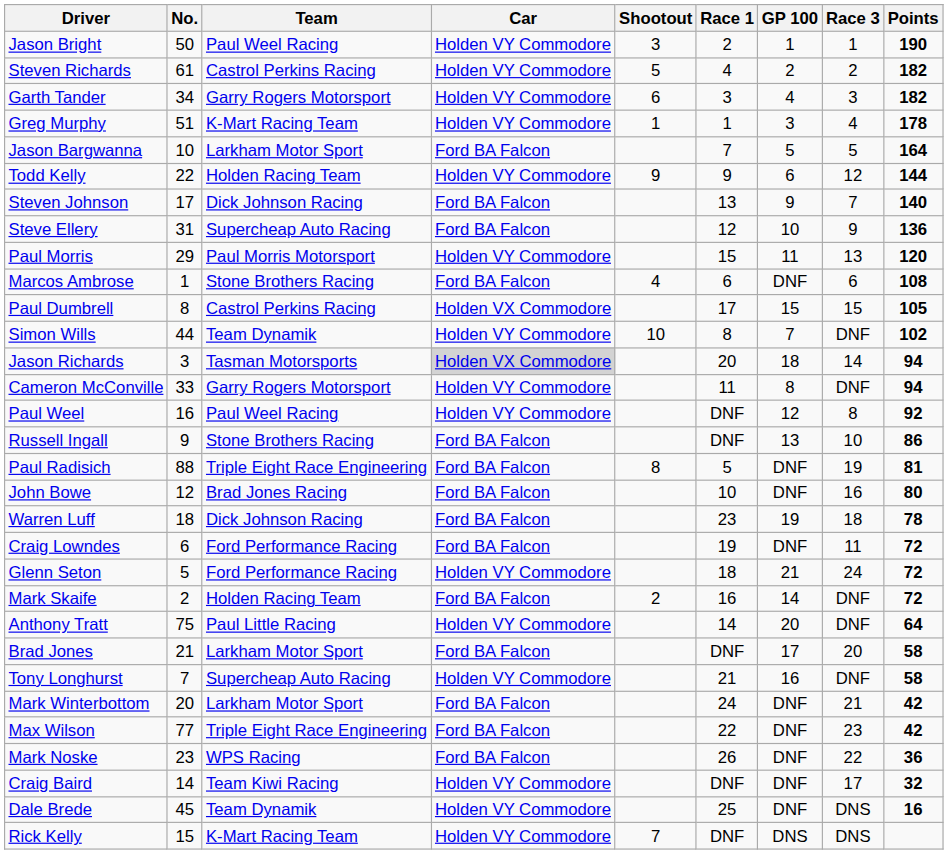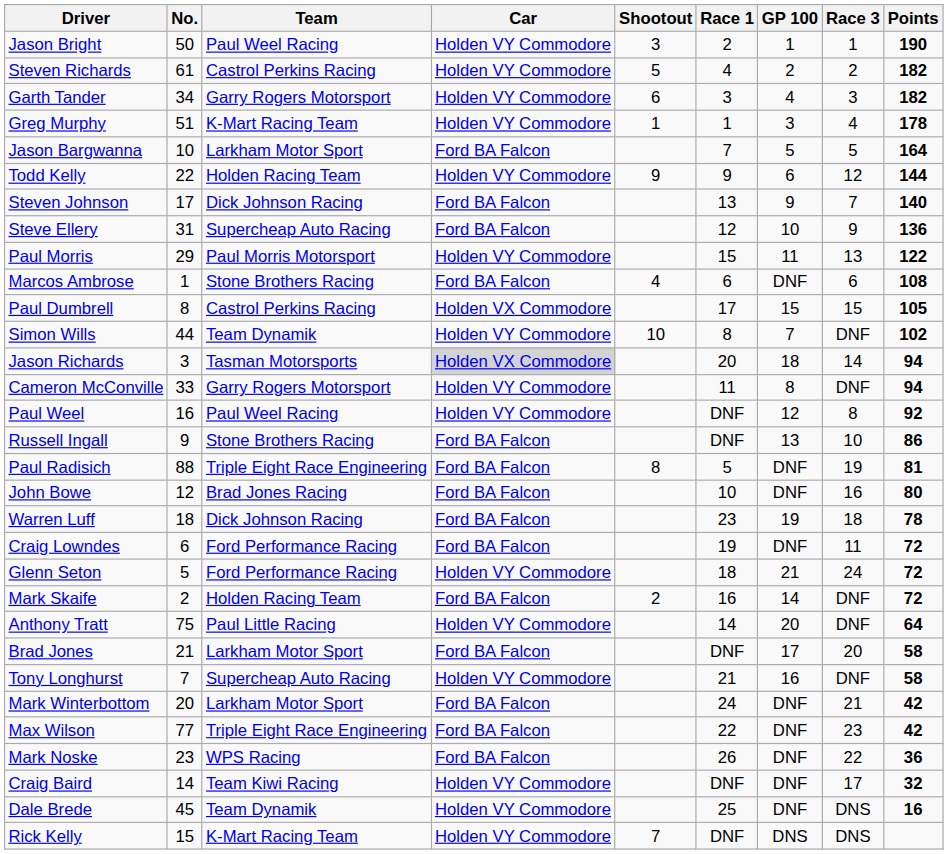 <table class="wikitable" style="font-size: 90%">
 <tr>
 <th>Driver</th>
 <th>No.</th>
 <th>Team</th>
 <th>Car</th>
 <th>Shootout</th>
 <th>Race 1</th>
 <th>GP 100</th>
 <th>Race 3</th>
 <th>Points</th>
 </tr>
 <tr>
 <td> <a href='#'>Jason Bright</a></td>
 <td align="center">50</td>
 <td><a href='#'>Paul Weel Racing</a></td>
 <td><a href='#'>Holden VY Commodore</a></td>
 <td align="center">3</td>
 <td align="center">2</td>
 <td align="center">1</td>
 <td align="center">1</td>
 <td align="center"><strong>190</strong></td>
 </tr>
 <tr>
 <td> <a href='#'>Steven Richards</a></td>
 <td align="center">61</td>
 <td><a href='#'>Castrol Perkins Racing</a></td>
 <td><a href='#'>Holden VY Commodore</a></td>
 <td align="center">5</td>
 <td align="center">4</td>
 <td align="center">2</td>
 <td align="center">2</td>
 <td align="center"><strong>182</strong></td>
 </tr>
 <tr>
 <td> <a href='#'>Garth Tander</a></td>
 <td align="center">34</td>
 <td><a href='#'>Garry Rogers Motorsport</a></td>
 <td><a href='#'>Holden VY Commodore</a></td>
 <td align="center">6</td>
 <td align="center">3</td>
 <td align="center">4</td>
 <td align="center">3</td>
 <td align="center"><strong>182</strong></td>
 </tr>
 <tr>
 <td> <a href='#'>Greg Murphy</a></td>
 <td align="center">51</td>
 <td><a href='#'>K-Mart Racing Team</a></td>
 <td><a href='#'>Holden VY Commodore</a></td>
 <td align="center">1</td>
 <td align="center">1</td>
 <td align="center">3</td>
 <td align="center">4</td>
 <td align="center"><strong>178</strong></td>
 </tr>
 <tr>
 <td> <a href='#'>Jason Bargwanna</a></td>
 <td align="center">10</td>
 <td><a href='#'>Larkham Motor Sport</a></td>
 <td><a href='#'>Ford BA Falcon</a></td>
 <td></td>
 <td align="center">7</td>
 <td align="center">5</td>
 <td align="center">5</td>
 <td align="center"><strong>164</strong></td>
 </tr>
 <tr>
 <td> <a href='#'>Todd Kelly</a></td>
 <td align="center">22</td>
 <td><a href='#'>Holden Racing Team</a></td>
 <td><a href='#'>Holden VY Commodore</a></td>
 <td align="center">9</td>
 <td align="center">9</td>
 <td align="center">6</td>
 <td align="center">12</td>
 <td align="center"><strong>144</strong></td>
 </tr>
 <tr>
 <td> <a href='#'>Steven Johnson</a></td>
 <td align="center">17</td>
 <td><a href='#'>Dick Johnson Racing</a></td>
 <td><a href='#'>Ford BA Falcon</a></td>
 <td></td>
 <td align="center">13</td>
 <td align="center">9</td>
 <td align="center">7</td>
 <td align="center"><strong>140</strong></td>
 </tr>
 <tr>
 <td> <a href='#'>Steve Ellery</a></td>
 <td align="center">31</td>
 <td><a href='#'>Supercheap Auto Racing</a></td>
 <td><a href='#'>Ford BA Falcon</a></td>
 <td></td>
 <td align="center">12</td>
 <td align="center">10</td>
 <td align="center">9</td>
 <td align="center"><strong>136</strong></td>
 </tr>
 <tr>
 <td> <a href='#'>Paul Morris</a></td>
 <td align="center">29</td>
 <td><a href='#'>Paul Morris Motorsport</a></td>
 <td><a href='#'>Holden VY Commodore</a></td>
 <td></td>
 <td align="center">15</td>
 <td align="center">11</td>
 <td align="center">13</td>
-<td align="center"><strong>120</strong></td>
+<td align="center"><strong>122</strong></td>
 </tr>
 <tr>
 <td> <a href='#'>Marcos Ambrose</a></td>
 <td align="center">1</td>
 <td><a href='#'>Stone Brothers Racing</a></td>
 <td><a href='#'>Ford BA Falcon</a></td>
 <td align="center">4</td>
 <td align="center">6</td>
 <td align="center">DNF</td>
 <td align="center">6</td>
 <td align="center"><strong>108</strong></td>
 </tr>
 <tr>
 <td> <a href='#'>Paul Dumbrell</a></td>
 <td align="center">8</td>
 <td><a href='#'>Castrol Perkins Racing</a></td>
 <td><a href='#'>Holden VX Commodore</a></td>
 <td></td>
 <td align="center">17</td>
 <td align="center">15</td>
 <td align="center">15</td>
 <td align="center"><strong>105</strong></td>
 </tr>
 <tr>
 <td> <a href='#'>Simon Wills</a></td>
 <td align="center">44</td>
 <td><a href='#'>Team Dynamik</a></td>
 <td><a href='#'>Holden VY Commodore</a></td>
 <td align="center">10</td>
 <td align="center">8</td>
 <td align="center">7</td>
 <td align="center">DNF</td>
 <td align="center"><strong>102</strong></td>
 </tr>
 <tr>
 <td> <a href='#'>Jason Richards</a></td>
 <td align="center">3</td>
 <td><a href='#'>Tasman Motorsports</a></td>
 <td style="background: lightgrey;"><a href='#'>Holden VX Commodore</a></td>
 <td></td>
 <td align="center">20</td>
 <td align="center">18</td>
 <td align="center">14</td>
 <td align="center"><strong>94</strong></td>
 </tr>
 <tr>
 <td> <a href='#'>Cameron McConville</a></td>
 <td align="center">33</td>
 <td><a href='#'>Garry Rogers Motorsport</a></td>
 <td><a href='#'>Holden VY Commodore</a></td>
 <td></td>
 <td align="center">11</td>
 <td align="center">8</td>
 <td align="center">DNF</td>
 <td align="center"><strong>94</strong></td>
 </tr>
 <tr>
 <td> <a href='#'>Paul Weel</a></td>
 <td align="center">16</td>
 <td><a href='#'>Paul Weel Racing</a></td>
 <td><a href='#'>Holden VY Commodore</a></td>
 <td></td>
 <td align="center">DNF</td>
 <td align="center">12</td>
 <td align="center">8</td>
 <td align="center"><strong>92</strong></td>
 </tr>
 <tr>
 <td> <a href='#'>Russell Ingall</a></td>
 <td align="center">9</td>
 <td><a href='#'>Stone Brothers Racing</a></td>
 <td><a href='#'>Ford BA Falcon</a></td>
 <td></td>
 <td align="center">DNF</td>
 <td align="center">13</td>
 <td align="center">10</td>
 <td align="center"><strong>86</strong></td>
 </tr>
 <tr>
 <td> <a href='#'>Paul Radisich</a></td>
 <td align="center">88</td>
 <td><a href='#'>Triple Eight Race Engineering</a></td>
 <td><a href='#'>Ford BA Falcon</a></td>
 <td align="center">8</td>
 <td align="center">5</td>
 <td align="center">DNF</td>
 <td align="center">19</td>
 <td align="center"><strong>81</strong></td>
 </tr>
 <tr>
 <td> <a href='#'>John Bowe</a></td>
 <td align="center">12</td>
 <td><a href='#'>Brad Jones Racing</a></td>
 <td><a href='#'>Ford BA Falcon</a></td>
 <td></td>
 <td align="center">10</td>
 <td align="center">DNF</td>
 <td align="center">16</td>
 <td align="center"><strong>80</strong></td>
 </tr>
 <tr>
 <td> <a href='#'>Warren Luff</a></td>
 <td align="center">18</td>
 <td><a href='#'>Dick Johnson Racing</a></td>
 <td><a href='#'>Ford BA Falcon</a></td>
 <td></td>
 <td align="center">23</td>
 <td align="center">19</td>
 <td align="center">18</td>
 <td align="center"><strong>78</strong></td>
 </tr>
 <tr>
 <td> <a href='#'>Craig Lowndes</a></td>
 <td align="center">6</td>
 <td><a href='#'>Ford Performance Racing</a></td>
 <td><a href='#'>Ford BA Falcon</a></td>
 <td></td>
 <td align="center">19</td>
 <td align="center">DNF</td>
 <td align="center">11</td>
 <td align="center"><strong>72</strong></td>
 </tr>
 <tr>
 <td> <a href='#'>Glenn Seton</a></td>
 <td align="center">5</td>
 <td><a href='#'>Ford Performance Racing</a></td>
 <td><a href='#'>Holden VY Commodore</a></td>
 <td></td>
 <td align="center">18</td>
 <td align="center">21</td>
 <td align="center">24</td>
 <td align="center"><strong>72</strong></td>
 </tr>
 <tr>
 <td> <a href='#'>Mark Skaife</a></td>
 <td align="center">2</td>
 <td><a href='#'>Holden Racing Team</a></td>
 <td><a href='#'>Ford BA Falcon</a></td>
 <td align="center">2</td>
 <td align="center">16</td>
 <td align="center">14</td>
 <td align="center">DNF</td>
 <td align="center"><strong>72</strong></td>
 </tr>
 <tr>
 <td> <a href='#'>Anthony Tratt</a></td>
 <td align="center">75</td>
 <td><a href='#'>Paul Little Racing</a></td>
 <td><a href='#'>Holden VY Commodore</a></td>
 <td></td>
 <td align="center">14</td>
 <td align="center">20</td>
 <td align="center">DNF</td>
 <td align="center"><strong>64</strong></td>
 </tr>
 <tr>
 <td> <a href='#'>Brad Jones</a></td>
 <td align="center">21</td>
 <td><a href='#'>Larkham Motor Sport</a></td>
 <td><a href='#'>Ford BA Falcon</a></td>
 <td></td>
 <td align="center">DNF</td>
 <td align="center">17</td>
 <td align="center">20</td>
 <td align="center"><strong>58</strong></td>
 </tr>
 <tr>
 <td> <a href='#'>Tony Longhurst</a></td>
 <td align="center">7</td>
 <td><a href='#'>Supercheap Auto Racing</a></td>
 <td><a href='#'>Holden VY Commodore</a></td>
 <td></td>
 <td align="center">21</td>
 <td align="center">16</td>
 <td align="center">DNF</td>
 <td align="center"><strong>58</strong></td>
 </tr>
 <tr>
 <td> <a href='#'>Mark Winterbottom</a></td>
 <td align="center">20</td>
 <td><a href='#'>Larkham Motor Sport</a></td>
 <td><a href='#'>Ford BA Falcon</a></td>
 <td></td>
 <td align="center">24</td>
 <td align="center">DNF</td>
 <td align="center">21</td>
 <td align="center"><strong>42</strong></td>
 </tr>
 <tr>
 <td> <a href='#'>Max Wilson</a></td>
 <td align="center">77</td>
 <td><a href='#'>Triple Eight Race Engineering</a></td>
 <td><a href='#'>Ford BA Falcon</a></td>
 <td></td>
 <td align="center">22</td>
 <td align="center">DNF</td>
 <td align="center">23</td>
 <td align="center"><strong>42</strong></td>
 </tr>
 <tr>
 <td> <a href='#'>Mark Noske</a></td>
 <td align="center">23</td>
 <td><a href='#'>WPS Racing</a></td>
 <td><a href='#'>Ford BA Falcon</a></td>
 <td></td>
 <td align="center">26</td>
 <td align="center">DNF</td>
 <td align="center">22</td>
 <td align="center"><strong>36</strong></td>
 </tr>
 <tr>
 <td> <a href='#'>Craig Baird</a></td>
 <td align="center">14</td>
 <td><a href='#'>Team Kiwi Racing</a></td>
 <td><a href='#'>Holden VY Commodore</a></td>
 <td></td>
 <td align="center">DNF</td>
 <td align="center">DNF</td>
 <td align="center">17</td>
 <td align="center"><strong>32</strong></td>
 </tr>
 <tr>
 <td> <a href='#'>Dale Brede</a></td>
 <td align="center">45</td>
 <td><a href='#'>Team Dynamik</a></td>
 <td><a href='#'>Holden VY Commodore</a></td>
 <td></td>
 <td align="center">25</td>
 <td align="center">DNF</td>
 <td align="center">DNS</td>
 <td align="center"><strong>16</strong></td>
 </tr>
 <tr>
 <td> <a href='#'>Rick Kelly</a></td>
 <td align="center">15</td>
 <td><a href='#'>K-Mart Racing Team</a></td>
 <td><a href='#'>Holden VY Commodore</a></td>
 <td align="center">7</td>
 <td align="center">DNF</td>
 <td align="center">DNS</td>
 <td align="center">DNS</td>
 <td></td>
 </tr>
 </table>
